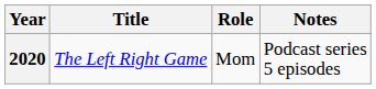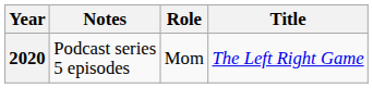 <table class="wikitable plainrowheaders sortable">
 <tr>
 <th scope="col">Year</th>
+<th scope="col" class="unsortable">Notes</th>
+<th scope="col">Role</th>
 <th scope="col">Title</th>
-<th scope="col">Role</th>
-<th scope="col" class="unsortable">Notes</th>
 </tr>
 <tr>
 <th scope="row">2020</th>
+<td>Podcast series<br>5 episodes</td>
+<td>Mom</td>
 <td><em><a href='#'>The Left Right Game</a></em></td>
-<td>Mom</td>
-<td>Podcast series<br>5 episodes</td>
 </tr>
 </table>
